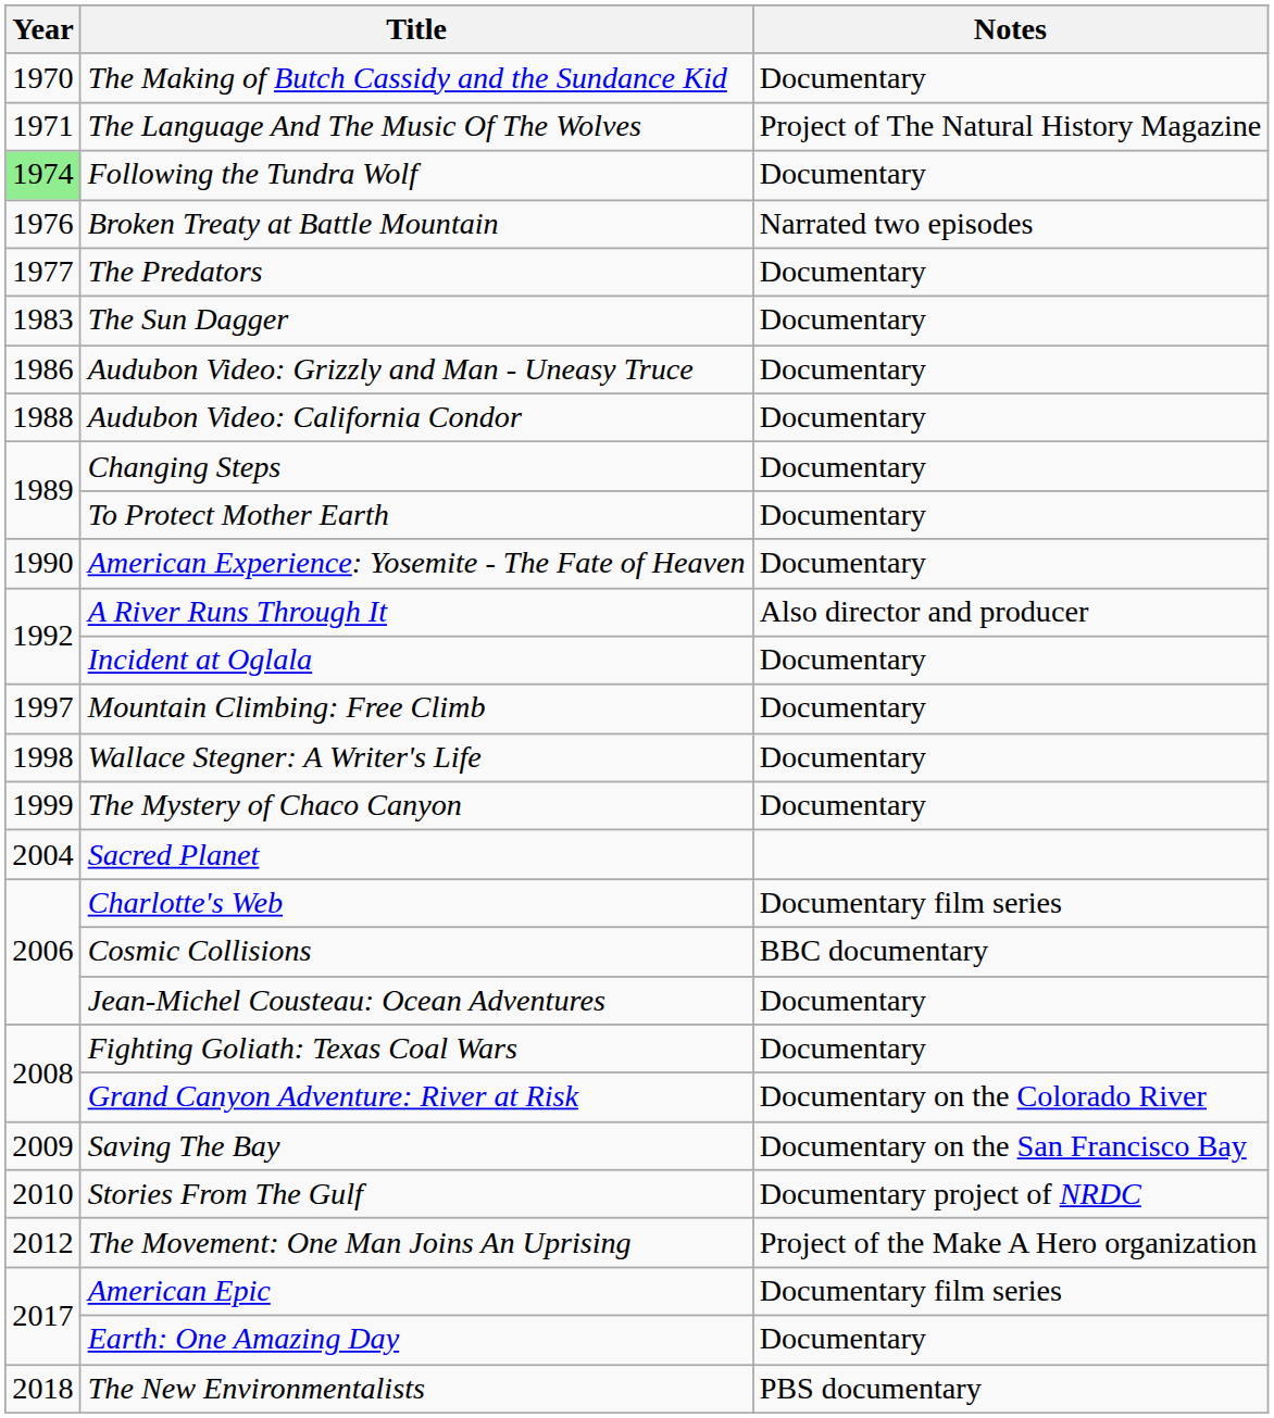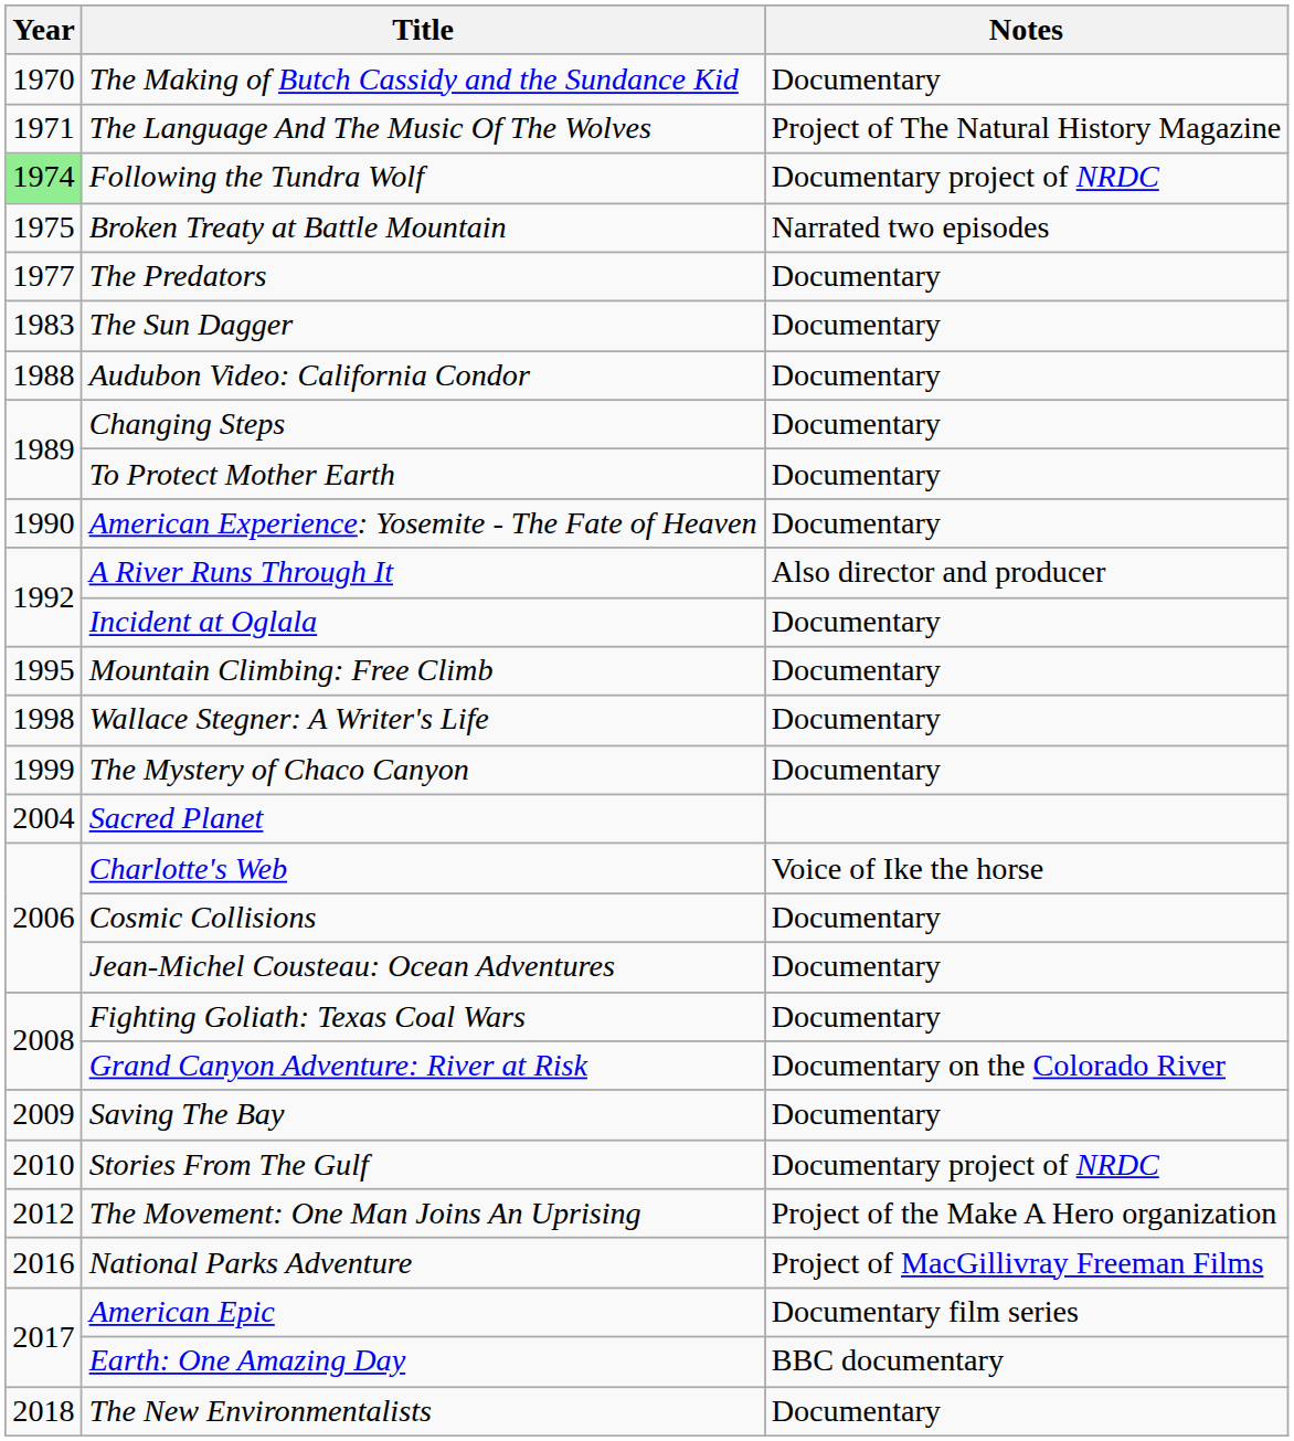 <table class="wikitable sortable">
 <tr>
 <th>Year</th>
 <th>Title</th>
 <th class="unsortable">Notes</th>
 </tr>
 <tr>
 <td>1970</td>
 <td><em>The Making of <a href='#'>Butch Cassidy and the Sundance Kid</a></em></td>
 <td>Documentary</td>
 </tr>
 <tr>
 <td>1971</td>
 <td><em>The Language And The Music Of The Wolves</em></td>
 <td>Project of The Natural History Magazine</td>
 </tr>
 <tr>
 <td style="background: lightgreen;">1974</td>
 <td><em>Following the Tundra Wolf</em></td>
-<td>Documentary</td>
+<td>Documentary project of <em><a href='#'>NRDC</a></em></td>
 </tr>
 <tr>
-<td>1976</td>
+<td>1975</td>
 <td><em>Broken Treaty at Battle Mountain</em></td>
 <td>Narrated two episodes</td>
 </tr>
 <tr>
 <td>1977</td>
 <td><em>The Predators</em></td>
 <td>Documentary</td>
 </tr>
 <tr>
 <td>1983</td>
 <td><em>The Sun Dagger</em></td>
-<td>Documentary</td>
-</tr>
-<tr>
-<td>1986</td>
-<td><em>Audubon Video: Grizzly and Man - Uneasy Truce</em></td>
 <td>Documentary</td>
 </tr>
 <tr>
 <td>1988</td>
 <td><em>Audubon Video: California Condor</em></td>
 <td>Documentary</td>
 </tr>
 <tr>
 <td rowspan="2">1989</td>
 <td><em>Changing Steps</em></td>
 <td>Documentary</td>
 </tr>
 <tr>
 <td><em>To Protect Mother Earth</em></td>
 <td>Documentary</td>
 </tr>
 <tr>
 <td>1990</td>
 <td><em><a href='#'>American Experience</a>: Yosemite - The Fate of Heaven</em></td>
 <td>Documentary</td>
 </tr>
 <tr>
 <td rowspan="2">1992</td>
 <td><em><a href='#'>A River Runs Through It</a></em></td>
 <td>Also director and producer</td>
 </tr>
 <tr>
 <td><em><a href='#'>Incident at Oglala</a></em></td>
 <td>Documentary</td>
 </tr>
 <tr>
-<td>1997</td>
+<td>1995</td>
 <td><em>Mountain Climbing: Free Climb</em></td>
 <td>Documentary</td>
 </tr>
 <tr>
 <td>1998</td>
 <td><em>Wallace Stegner: A Writer's Life</em></td>
 <td>Documentary</td>
 </tr>
 <tr>
 <td>1999</td>
 <td><em>The Mystery of Chaco Canyon</em></td>
 <td>Documentary</td>
 </tr>
 <tr>
 <td>2004</td>
 <td><em><a href='#'>Sacred Planet</a></em></td>
 <td></td>
 </tr>
 <tr>
 <td rowspan="3">2006</td>
 <td><em><a href='#'>Charlotte's Web</a></em></td>
-<td>Documentary film series</td>
+<td>Voice of Ike the horse</td>
 </tr>
 <tr>
 <td><em>Cosmic Collisions</em></td>
-<td>BBC documentary</td>
+<td>Documentary</td>
 </tr>
 <tr>
 <td><em>Jean-Michel Cousteau: Ocean Adventures</em></td>
 <td>Documentary</td>
 </tr>
 <tr>
 <td rowspan="2">2008</td>
 <td><em>Fighting Goliath: Texas Coal Wars</em></td>
 <td>Documentary</td>
 </tr>
 <tr>
 <td><em><a href='#'>Grand Canyon Adventure: River at Risk</a></em></td>
 <td>Documentary on the <a href='#'>Colorado River</a></td>
 </tr>
 <tr>
 <td>2009</td>
 <td><em>Saving The Bay</em></td>
-<td>Documentary on the <a href='#'>San Francisco Bay</a></td>
+<td>Documentary</td>
 </tr>
 <tr>
 <td>2010</td>
 <td><em>Stories From The Gulf</em></td>
 <td>Documentary project of <em><a href='#'>NRDC</a></em></td>
 </tr>
 <tr>
 <td>2012</td>
 <td><em>The Movement: One Man Joins An Uprising</em></td>
 <td>Project of the Make A Hero organization</td>
 </tr>
 <tr>
+<td>2016</td>
+<td><em>National Parks Adventure</em></td>
+<td>Project of <a href='#'>MacGillivray Freeman Films</a></td>
+</tr>
+<tr>
 <td rowspan=2>2017</td>
 <td><em><a href='#'>American Epic</a></em></td>
 <td>Documentary film series</td>
 </tr>
 <tr>
 <td><em><a href='#'>Earth: One Amazing Day</a></em></td>
-<td>Documentary</td>
+<td>BBC documentary</td>
 </tr>
 <tr>
 <td>2018</td>
 <td><em>The New Environmentalists</em></td>
-<td>PBS documentary</td>
+<td>Documentary</td>
 </tr>
 </table>
